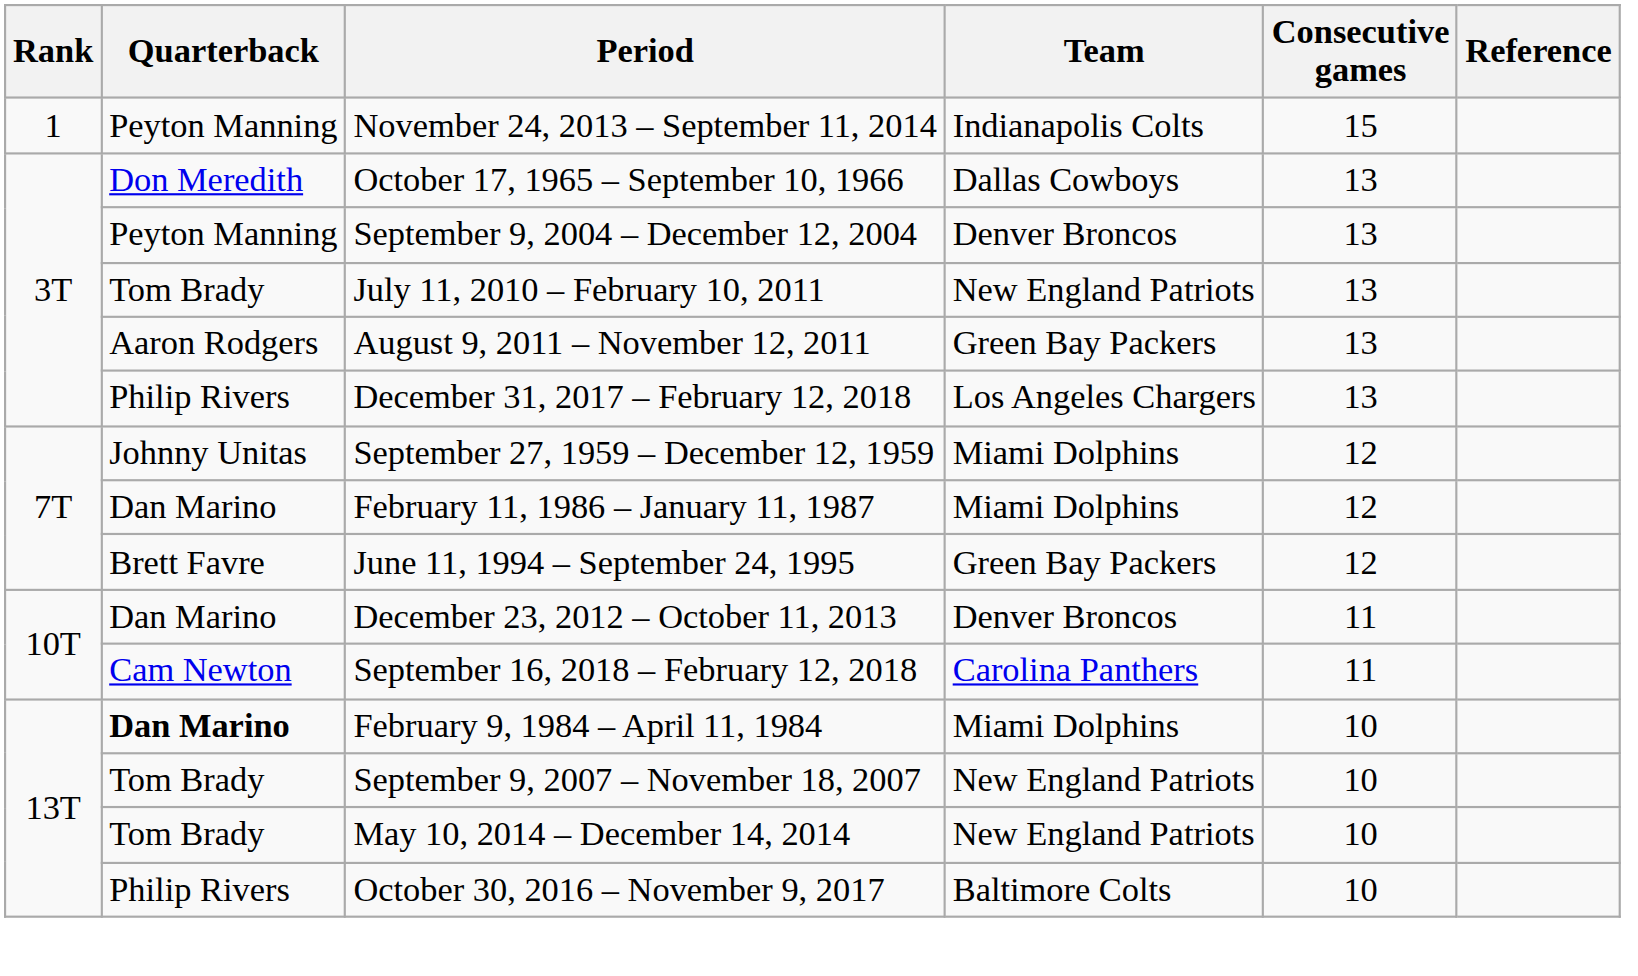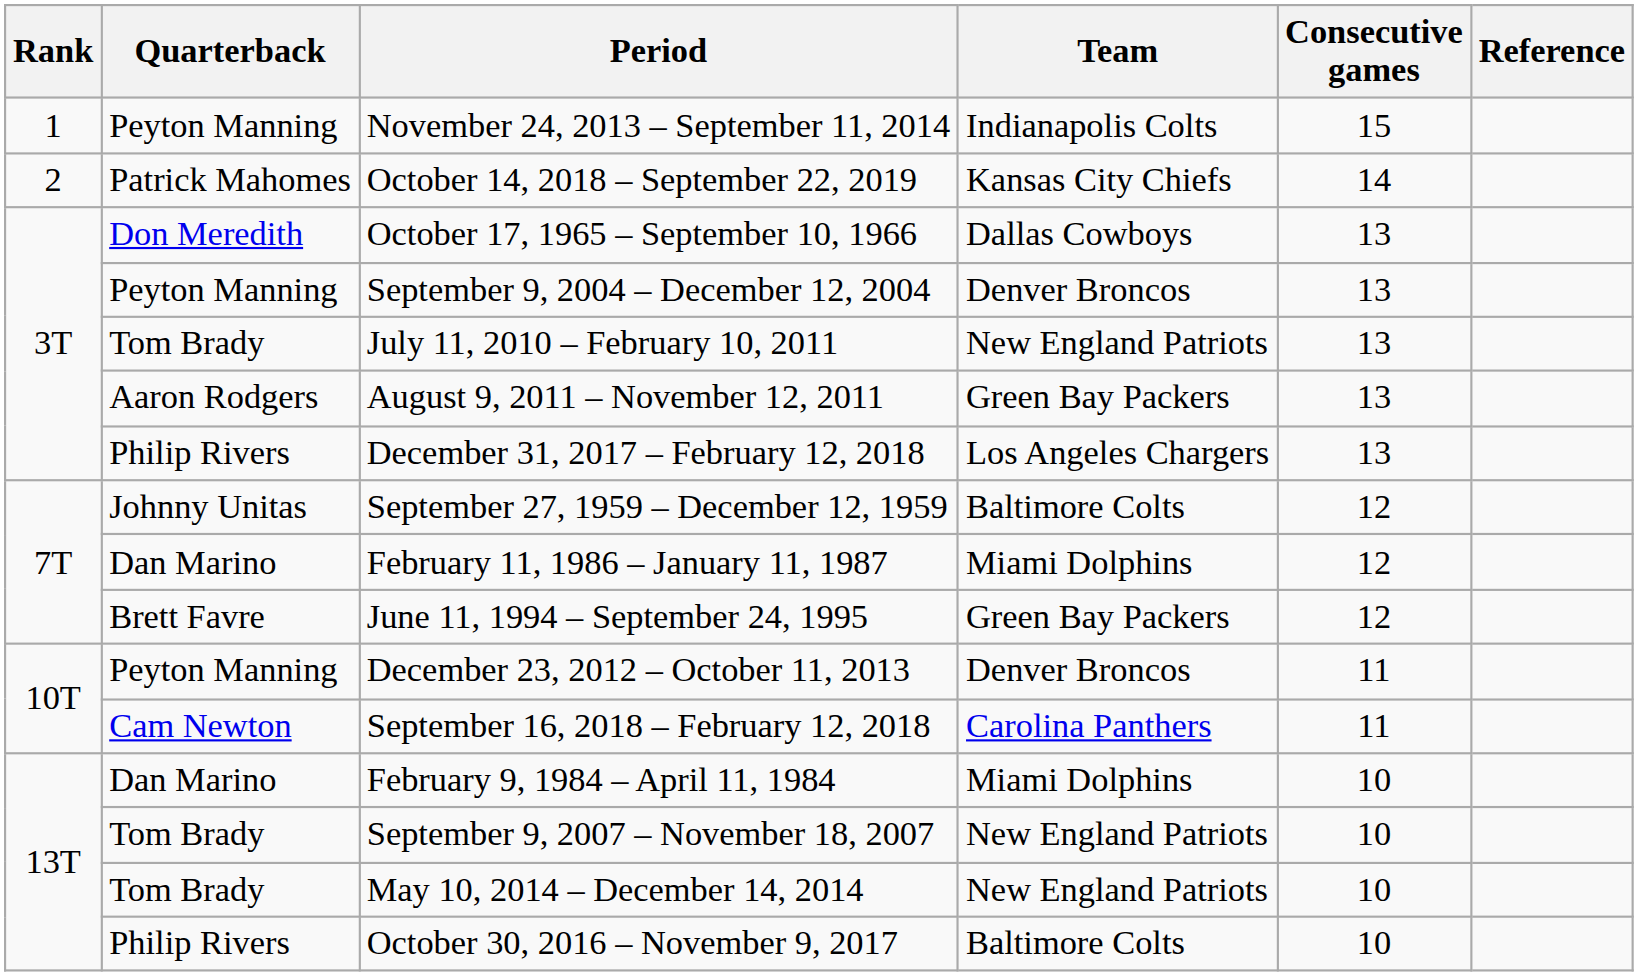 <table class="wikitable">
 <tr>
 <th>Rank</th>
 <th>Quarterback</th>
 <th>Period</th>
 <th>Team</th>
 <th>Consecutive<br>games</th>
 <th>Reference</th>
 </tr>
 <tr>
 <td style="text-align:center;">1</td>
 <td>Peyton Manning</td>
 <td>November 24, 2013 – September 11, 2014</td>
 <td>Indianapolis Colts</td>
 <td style="text-align:center;">15</td>
+<td style="text-align:center;"></td>
+</tr>
+<tr>
+<td style="text-align:center;">2</td>
+<td>Patrick Mahomes</td>
+<td>October 14, 2018 – September 22, 2019</td>
+<td>Kansas City Chiefs</td>
+<td style="text-align:center;">14</td>
 <td style="text-align:center;"></td>
 </tr>
 <tr>
 <td rowspan="5" style="text-align:center;">3T</td>
 <td><a href='#'>Don Meredith</a></td>
 <td>October 17, 1965 – September 10, 1966</td>
 <td>Dallas Cowboys</td>
 <td style="text-align:center;">13</td>
 <td style="text-align:center;"></td>
 </tr>
 <tr>
 <td>Peyton Manning</td>
 <td>September 9, 2004 – December 12, 2004</td>
 <td>Denver Broncos</td>
 <td style="text-align:center;">13</td>
 <td style="text-align:center;"></td>
 </tr>
 <tr>
 <td>Tom Brady</td>
 <td>July 11, 2010 – February 10, 2011</td>
 <td>New England Patriots</td>
 <td style="text-align:center;">13</td>
 <td style="text-align:center;"></td>
 </tr>
 <tr>
 <td>Aaron Rodgers</td>
 <td>August 9, 2011 – November 12, 2011</td>
 <td>Green Bay Packers</td>
 <td style="text-align:center;">13</td>
 <td style="text-align:center;"></td>
 </tr>
 <tr>
 <td>Philip Rivers</td>
 <td>December 31, 2017 – February 12, 2018</td>
 <td>Los Angeles Chargers</td>
 <td style="text-align:center;">13</td>
 <td style="text-align:center;"></td>
 </tr>
 <tr>
 <td style="text-align:center;" rowspan="3">7T</td>
 <td>Johnny Unitas</td>
 <td>September 27, 1959 – December 12, 1959</td>
-<td>Miami Dolphins</td>
+<td>Baltimore Colts</td>
 <td style="text-align:center;">12</td>
 <td style="text-align:center;"></td>
 </tr>
 <tr>
 <td>Dan Marino</td>
 <td>February 11, 1986 – January 11, 1987</td>
 <td>Miami Dolphins</td>
 <td style="text-align:center;">12</td>
 <td style="text-align:center;"></td>
 </tr>
 <tr>
 <td>Brett Favre</td>
 <td>June 11, 1994 – September 24, 1995</td>
 <td>Green Bay Packers</td>
 <td style="text-align:center;">12</td>
 <td style="text-align:center;"></td>
 </tr>
 <tr>
 <td rowspan="2" style="text-align:center;">10T</td>
-<td>Dan Marino</td>
+<td>Peyton Manning</td>
 <td>December 23, 2012 – October 11, 2013</td>
 <td>Denver Broncos</td>
 <td style="text-align:center;">11</td>
 <td style="text-align:center;"></td>
 </tr>
 <tr>
 <td><a href='#'>Cam Newton</a></td>
 <td>September 16, 2018 – February 12, 2018</td>
 <td><a href='#'>Carolina Panthers</a></td>
 <td style="text-align:center;">11</td>
 <td style="text-align:center;"></td>
 </tr>
 <tr>
 <td style="text-align:center;" rowspan="4">13T</td>
-<td><strong>Dan Marino</strong></td>
+<td>Dan Marino</td>
 <td>February 9, 1984 – April 11, 1984</td>
 <td>Miami Dolphins</td>
 <td style="text-align:center;">10</td>
 <td style="text-align:center;"></td>
 </tr>
 <tr>
 <td>Tom Brady</td>
 <td>September 9, 2007 – November 18, 2007</td>
 <td>New England Patriots</td>
 <td style="text-align:center;">10</td>
 <td style="text-align:center;"></td>
 </tr>
 <tr>
 <td>Tom Brady</td>
 <td>May 10, 2014 – December 14, 2014</td>
 <td>New England Patriots</td>
 <td style="text-align:center;">10</td>
 <td style="text-align:center;"></td>
 </tr>
 <tr>
 <td>Philip Rivers</td>
 <td>October 30, 2016 – November 9, 2017</td>
 <td>Baltimore Colts</td>
 <td style="text-align:center;">10</td>
 <td style="text-align:center;"></td>
 </tr>
 </table>
